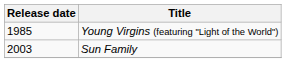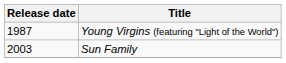 <table class="wikitable" style="font-size: 95%;">
 <tr>
 <th>Release date</th>
 <th>Title</th>
 </tr>
 <tr>
-<td>1985</td>
+<td>1987</td>
 <td><em>Young Virgins</em> <small>(featuring "Light of the World")</small></td>
 </tr>
 <tr>
 <td>2003</td>
 <td><em>Sun Family</em></td>
 </tr>
 <tr>
 </tr>
 </table>
